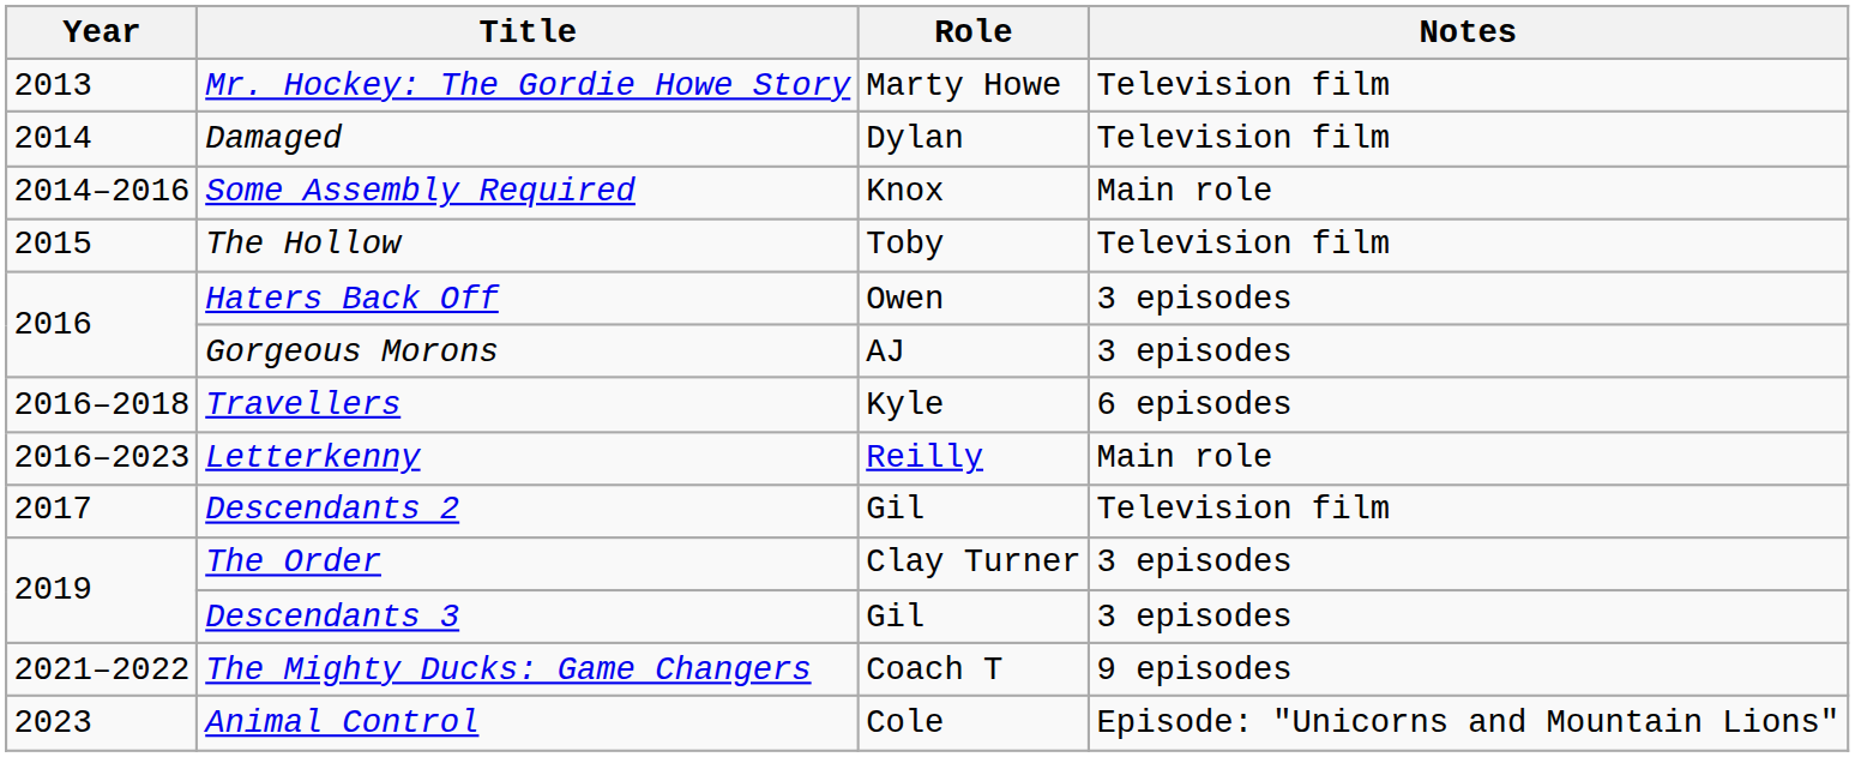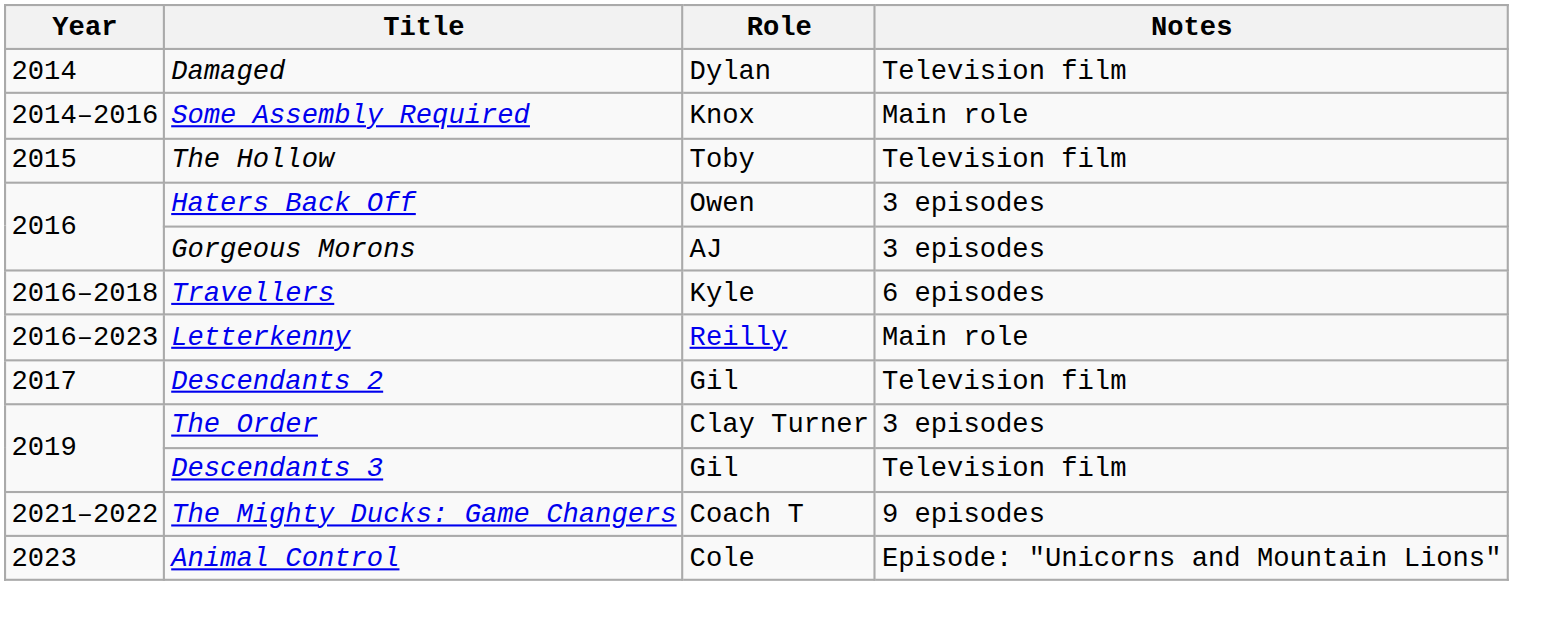 <table class="wikitable sortable">
 <tr>
 <th>Year</th>
 <th>Title</th>
 <th>Role</th>
 <th class="unsortable">Notes</th>
-</tr>
-<tr>
-<td>2013</td>
-<td><em><a href='#'>Mr. Hockey: The Gordie Howe Story</a></em></td>
-<td>Marty Howe</td>
-<td>Television film</td>
 </tr>
 <tr>
 <td>2014</td>
 <td><em>Damaged</em></td>
 <td>Dylan</td>
 <td>Television film</td>
 </tr>
 <tr>
 <td>2014–2016</td>
 <td><em><a href='#'>Some Assembly Required</a></em></td>
 <td>Knox</td>
 <td>Main role</td>
 </tr>
 <tr>
 <td>2015</td>
 <td><em>The Hollow</em></td>
 <td>Toby</td>
 <td>Television film</td>
 </tr>
 <tr>
 <td rowspan="2">2016</td>
 <td><em><a href='#'>Haters Back Off</a></em></td>
 <td>Owen</td>
 <td>3 episodes</td>
 </tr>
 <tr>
 <td><em>Gorgeous Morons</em></td>
 <td>AJ</td>
 <td>3 episodes</td>
 </tr>
 <tr>
 <td>2016–2018</td>
 <td><em><a href='#'>Travellers</a></em></td>
 <td>Kyle</td>
 <td>6 episodes</td>
 </tr>
 <tr>
 <td>2016–2023</td>
 <td><em><a href='#'>Letterkenny</a></em></td>
 <td><a href='#'>Reilly</a></td>
 <td>Main role</td>
 </tr>
 <tr>
 <td>2017</td>
 <td><em><a href='#'>Descendants 2</a></em></td>
 <td>Gil</td>
 <td>Television film</td>
 </tr>
 <tr>
 <td rowspan="2">2019</td>
 <td><em><a href='#'>The Order</a></em></td>
 <td>Clay Turner</td>
 <td>3 episodes</td>
 </tr>
 <tr>
 <td><em><a href='#'>Descendants 3</a></em></td>
 <td>Gil</td>
-<td>3 episodes</td>
+<td>Television film</td>
 </tr>
 <tr>
 <td>2021–2022</td>
 <td><em><a href='#'>The Mighty Ducks: Game Changers</a></em></td>
 <td>Coach T</td>
 <td>9 episodes</td>
 </tr>
 <tr>
 <td>2023</td>
 <td><em><a href='#'>Animal Control</a></em></td>
 <td>Cole</td>
 <td>Episode: "Unicorns and Mountain Lions"</td>
 </tr>
 </table>
